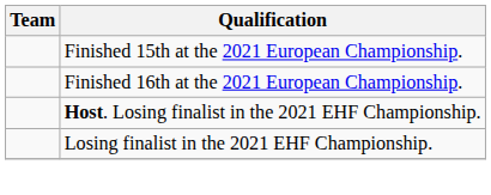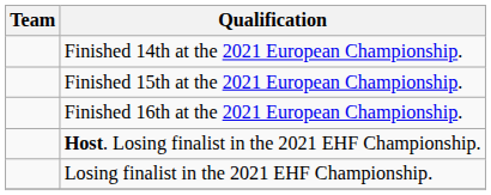 <table class="wikitable">
 <tr>
 <th>Team</th>
 <th>Qualification</th>
+</tr>
+<tr>
+<td></td>
+<td>Finished 14th at the <a href='#'>2021 European Championship</a>.</td>
 </tr>
 <tr>
 <td></td>
 <td>Finished 15th at the <a href='#'>2021 European Championship</a>.</td>
 </tr>
 <tr>
 <td></td>
 <td>Finished 16th at the <a href='#'>2021 European Championship</a>.</td>
 </tr>
 <tr>
 <td></td>
 <td><strong>Host</strong>. Losing finalist in the 2021 EHF Championship.</td>
 </tr>
 <tr>
 <td></td>
 <td>Losing finalist in the 2021 EHF Championship.</td>
 </tr>
 <tr>
 </tr>
 </table>
